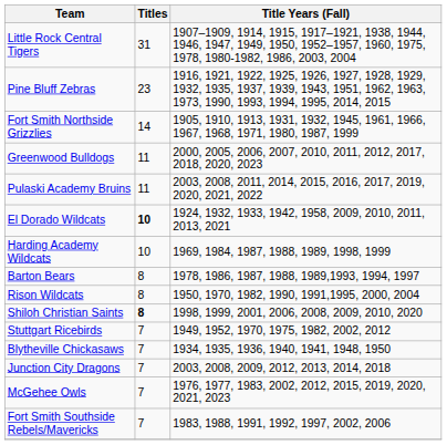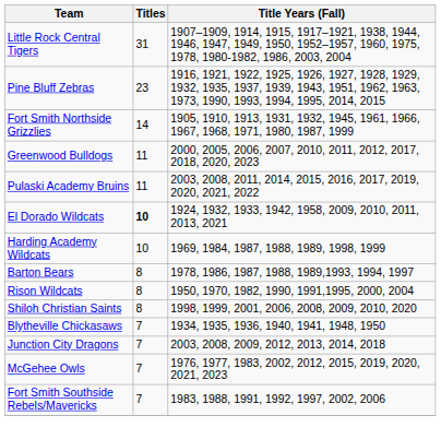 <table class="wikitable sortable">
 <tr>
 <th>Team</th>
 <th>Titles</th>
 <th>Title Years (Fall)</th>
 </tr>
 <tr>
 <td><a href='#'>Little Rock Central Tigers</a></td>
 <td>31</td>
 <td>1907–1909, 1914, 1915, 1917–1921, 1938, 1944, 1946, 1947, 1949, 1950, 1952–1957, 1960, 1975, 1978, 1980-1982, 1986, 2003, 2004</td>
 </tr>
 <tr>
 <td><a href='#'>Pine Bluff Zebras</a></td>
 <td>23</td>
 <td>1916, 1921, 1922, 1925, 1926, 1927, 1928, 1929, 1932, 1935, 1937, 1939, 1943, 1951, 1962, 1963, 1973, 1990, 1993, 1994, 1995, 2014, 2015</td>
 </tr>
 <tr>
 <td><a href='#'>Fort Smith Northside Grizzlies</a></td>
 <td>14</td>
 <td>1905, 1910, 1913, 1931, 1932, 1945, 1961, 1966, 1967, 1968, 1971, 1980, 1987, 1999</td>
 </tr>
 <tr>
 <td><a href='#'>Greenwood Bulldogs</a></td>
 <td>11</td>
 <td>2000, 2005, 2006, 2007, 2010, 2011, 2012, 2017, 2018, 2020, 2023</td>
 </tr>
 <tr>
 <td><a href='#'>Pulaski Academy Bruins</a></td>
 <td>11</td>
 <td>2003, 2008, 2011, 2014, 2015, 2016, 2017, 2019, 2020, 2021, 2022</td>
 </tr>
 <tr>
 <td><a href='#'>El Dorado Wildcats</a></td>
 <td><strong>10</strong></td>
 <td>1924, 1932, 1933, 1942, 1958, 2009, 2010, 2011, 2013, 2021</td>
 </tr>
 <tr>
 <td><a href='#'>Harding Academy Wildcats</a></td>
 <td>10</td>
 <td>1969, 1984, 1987, 1988, 1989, 1998, 1999</td>
 </tr>
 <tr>
 <td><a href='#'>Barton Bears</a></td>
 <td>8</td>
 <td>1978, 1986, 1987, 1988, 1989,1993, 1994, 1997</td>
 </tr>
 <tr>
 <td><a href='#'>Rison Wildcats</a></td>
 <td>8</td>
 <td>1950, 1970, 1982, 1990, 1991,1995, 2000, 2004</td>
 </tr>
 <tr>
 <td><a href='#'>Shiloh Christian Saints</a></td>
-<td><strong>8</strong></td>
+<td>8</td>
 <td>1998, 1999, 2001, 2006, 2008, 2009, 2010, 2020</td>
-</tr>
-<tr>
-<td><a href='#'>Stuttgart Ricebirds</a></td>
-<td>7</td>
-<td>1949, 1952, 1970, 1975, 1982, 2002, 2012</td>
 </tr>
 <tr>
 <td><a href='#'>Blytheville Chickasaws</a></td>
 <td>7</td>
 <td>1934, 1935, 1936, 1940, 1941, 1948, 1950</td>
 </tr>
 <tr>
 <td><a href='#'>Junction City Dragons</a></td>
 <td>7</td>
 <td>2003, 2008, 2009, 2012, 2013, 2014, 2018</td>
 </tr>
 <tr>
 <td><a href='#'>McGehee Owls</a></td>
 <td>7</td>
 <td>1976, 1977, 1983, 2002, 2012, 2015, 2019, 2020, 2021, 2023</td>
 </tr>
 <tr>
 <td><a href='#'>Fort Smith Southside Rebels/Mavericks</a></td>
 <td>7</td>
 <td>1983, 1988, 1991, 1992, 1997, 2002, 2006</td>
 </tr>
 <tr>
 </tr>
 </table>
